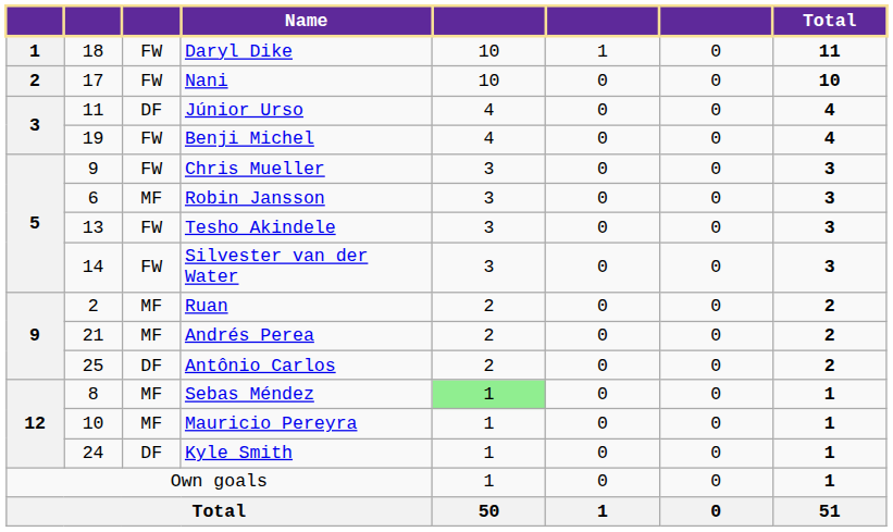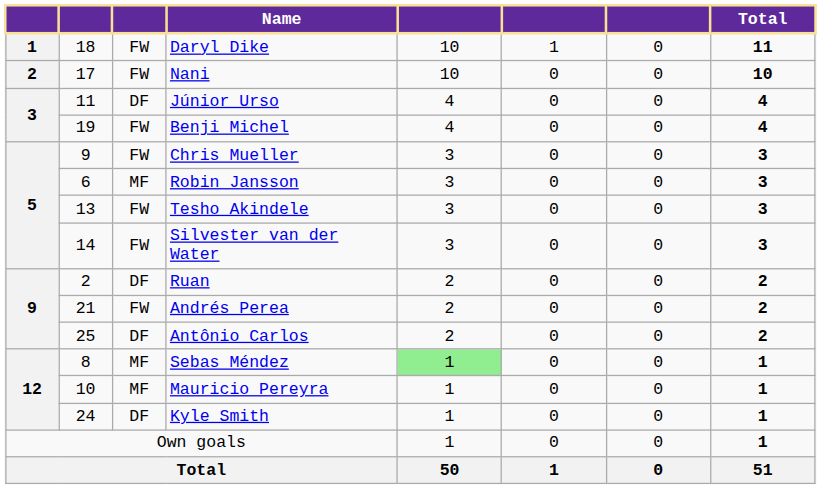 <table class="wikitable" style="text-align:center;">
 <tr>
 <th style="background:#5E299A; color:white; border:2px solid #F8E196; width:35px;" scope="col"></th>
 <th style="background:#5E299A; color:white; border:2px solid #F8E196; width:35px;" scope="col"></th>
 <th style="background:#5E299A; color:white; border:2px solid #F8E196; width:35px;" scope="col"></th>
 <th style="background:#5E299A; color:white; border:2px solid #F8E196; width:175px;" scope="col">Name</th>
 <th style="background:#5E299A; color:white; border:2px solid #F8E196; width:75px;" scope="col"></th>
 <th style="background:#5E299A; color:white; border:2px solid #F8E196; width:75px;" scope="col"></th>
 <th style="background:#5E299A; color:white; border:2px solid #F8E196; width:75px;" scope="col"></th>
 <th style="background:#5E299A; color:white; border:2px solid #F8E196; width:75px;" scope="col">Total</th>
 </tr>
 <tr>
 <th>1</th>
 <td>18</td>
 <td>FW</td>
 <td align="left"> <a href='#'>Daryl Dike</a></td>
 <td>10</td>
 <td>1</td>
 <td>0</td>
 <td><strong>11</strong></td>
 </tr>
 <tr>
 <th>2</th>
 <td>17</td>
 <td>FW</td>
 <td align="left"> <a href='#'>Nani</a></td>
 <td>10</td>
 <td>0</td>
 <td>0</td>
 <td><strong>10</strong></td>
 </tr>
 <tr>
 <th rowspan=2>3</th>
 <td>11</td>
 <td>DF</td>
 <td align="left"> <a href='#'>Júnior Urso</a></td>
 <td>4</td>
 <td>0</td>
 <td>0</td>
 <td><strong>4</strong></td>
 </tr>
 <tr>
 <td>19</td>
 <td>FW</td>
 <td align="left"> <a href='#'>Benji Michel</a></td>
 <td>4</td>
 <td>0</td>
 <td>0</td>
 <td><strong>4</strong></td>
 </tr>
 <tr>
 <th rowspan=4>5</th>
 <td>9</td>
 <td>FW</td>
 <td align="left"> <a href='#'>Chris Mueller</a></td>
 <td>3</td>
 <td>0</td>
 <td>0</td>
 <td><strong>3</strong></td>
 </tr>
 <tr>
 <td>6</td>
 <td>MF</td>
 <td align="left"> <a href='#'>Robin Jansson</a></td>
 <td>3</td>
 <td>0</td>
 <td>0</td>
 <td><strong>3</strong></td>
 </tr>
 <tr>
 <td>13</td>
 <td>FW</td>
 <td align="left"> <a href='#'>Tesho Akindele</a></td>
 <td>3</td>
 <td>0</td>
 <td>0</td>
 <td><strong>3</strong></td>
 </tr>
 <tr>
 <td>14</td>
 <td>FW</td>
 <td align="left"> <a href='#'>Silvester van der Water</a></td>
 <td>3</td>
 <td>0</td>
 <td>0</td>
 <td><strong>3</strong></td>
 </tr>
 <tr>
 <th rowspan=3>9</th>
 <td>2</td>
-<td>MF</td>
+<td>DF</td>
 <td align="left"> <a href='#'>Ruan</a></td>
 <td>2</td>
 <td>0</td>
 <td>0</td>
 <td><strong>2</strong></td>
 </tr>
 <tr>
 <td>21</td>
-<td>MF</td>
+<td>FW</td>
 <td align="left"> <a href='#'>Andrés Perea</a></td>
 <td>2</td>
 <td>0</td>
 <td>0</td>
 <td><strong>2</strong></td>
 </tr>
 <tr>
 <td>25</td>
 <td>DF</td>
 <td align="left"> <a href='#'>Antônio Carlos</a></td>
 <td>2</td>
 <td>0</td>
 <td>0</td>
 <td><strong>2</strong></td>
 </tr>
 <tr>
 <th rowspan=3>12</th>
 <td>8</td>
 <td>MF</td>
 <td align="left"> <a href='#'>Sebas Méndez</a></td>
 <td style="background: lightgreen;">1</td>
 <td>0</td>
 <td>0</td>
 <td><strong>1</strong></td>
 </tr>
 <tr>
 <td>10</td>
 <td>MF</td>
 <td align="left"> <a href='#'>Mauricio Pereyra</a></td>
 <td>1</td>
 <td>0</td>
 <td>0</td>
 <td><strong>1</strong></td>
 </tr>
 <tr>
 <td>24</td>
 <td>DF</td>
 <td align="left"> <a href='#'>Kyle Smith</a></td>
 <td>1</td>
 <td>0</td>
 <td>0</td>
 <td><strong>1</strong></td>
 </tr>
 <tr>
 <td colspan="4">Own goals</td>
 <td>1</td>
 <td>0</td>
 <td>0</td>
 <td><strong>1</strong></td>
 </tr>
 <tr>
 <th colspan="4">Total</th>
 <th>50</th>
 <th>1</th>
 <th>0</th>
 <th>51</th>
 </tr>
 </table>
